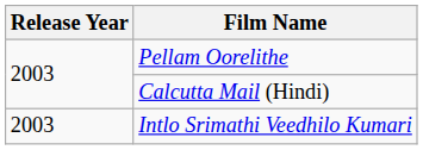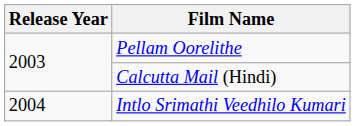 <table class="wikitable">
 <tr>
 <th>Release Year</th>
 <th>Film Name</th>
 </tr>
 <tr>
 <td rowspan="2">2003</td>
 <td><em><a href='#'>Pellam Oorelithe</a></em></td>
 </tr>
 <tr>
 <td><em><a href='#'>Calcutta Mail</a></em> (Hindi)</td>
 </tr>
 <tr>
-<td>2003</td>
+<td>2004</td>
 <td><em><a href='#'>Intlo Srimathi Veedhilo Kumari</a></em></td>
 </tr>
 </table>
